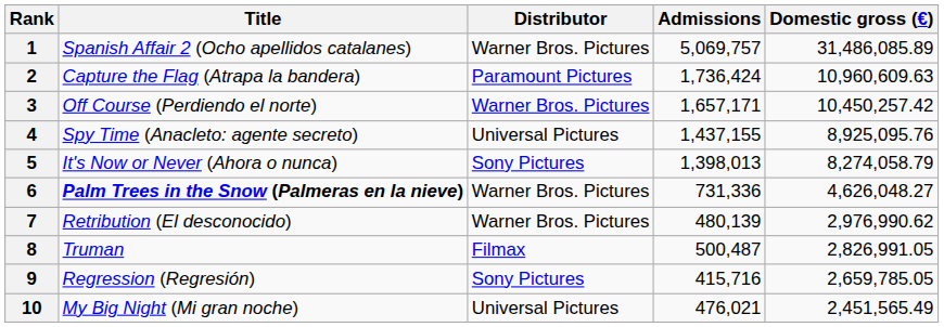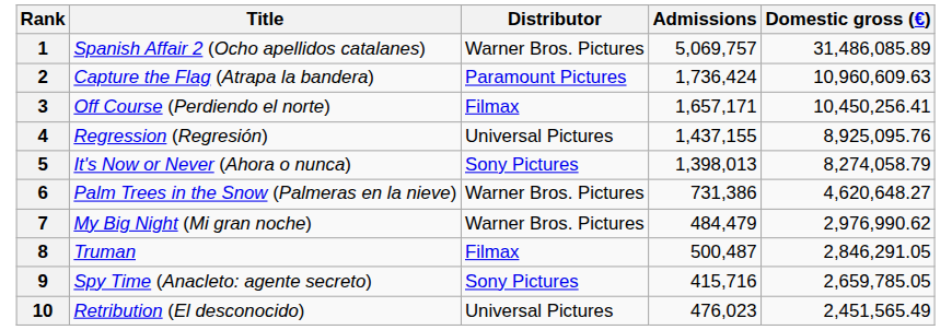 <table class="wikitable" style="margin:1em auto;">
 <tr>
 <th>Rank</th>
 <th>Title</th>
 <th>Distributor</th>
 <th>Admissions</th>
 <th>Domestic gross (<a href='#'>€</a>)</th>
 </tr>
 <tr>
 <th align = "center">1</th>
 <td><em><a href='#'>Spanish Affair 2</a></em> (<em>Ocho apellidos catalanes</em>)</td>
 <td>Warner Bros. Pictures</td>
 <td align = "right">5,069,757</td>
 <td align = "right">31,486,085.89</td>
 </tr>
 <tr>
 <th align = "center">2</th>
 <td><em><a href='#'>Capture the Flag</a></em> (<em>Atrapa la bandera</em>)</td>
 <td><a href='#'>Paramount Pictures</a></td>
 <td align = "right">1,736,424</td>
 <td align = "right">10,960,609.63</td>
 </tr>
 <tr>
 <th align = "center">3</th>
 <td><em><a href='#'>Off Course</a></em> (<em>Perdiendo el norte</em>)</td>
-<td><a href='#'>Warner Bros. Pictures</a></td>
+<td><a href='#'>Filmax</a></td>
 <td align = "right">1,657,171</td>
-<td align = "right">10,450,257.42</td>
+<td align = "right">10,450,256.41</td>
 </tr>
 <tr>
 <th align = "center">4</th>
-<td><em><a href='#'>Spy Time</a></em> (<em>Anacleto: agente secreto</em>)</td>
+<td><em><a href='#'>Regression</a></em> (<em>Regresión</em>)</td>
 <td>Universal Pictures</td>
 <td align = "right">1,437,155</td>
 <td align = "right">8,925,095.76</td>
 </tr>
 <tr>
 <th align = "center">5</th>
 <td><em><a href='#'>It's Now or Never</a></em> (<em>Ahora o nunca</em>)</td>
 <td><a href='#'>Sony Pictures</a></td>
 <td align = "right">1,398,013</td>
 <td align = "right">8,274,058.79</td>
 </tr>
 <tr>
 <th align = "center">6</th>
-<td><strong><em><a href='#'>Palm Trees in the Snow</a></em> (<em>Palmeras en la nieve</em>)</strong></td>
+<td><em><a href='#'>Palm Trees in the Snow</a></em> (<em>Palmeras en la nieve</em>)</td>
 <td>Warner Bros. Pictures</td>
-<td align = "right">731,336</td>
-<td align = "right">4,626,048.27</td>
+<td align = "right">731,386</td>
+<td align = "right">4,620,648.27</td>
 </tr>
 <tr>
 <th align = "center">7</th>
-<td><em><a href='#'>Retribution</a></em> (<em>El desconocido</em>)</td>
+<td><em><a href='#'>My Big Night</a></em> (<em>Mi gran noche</em>)</td>
 <td>Warner Bros. Pictures</td>
-<td align = "right">480,139</td>
+<td align = "right">484,479</td>
 <td align = "right">2,976,990.62</td>
 </tr>
 <tr>
 <th align = "center">8</th>
 <td><em><a href='#'>Truman</a></em></td>
 <td><a href='#'>Filmax</a></td>
 <td align = "right">500,487</td>
-<td align = "right">2,826,991.05</td>
+<td align = "right">2,846,291.05</td>
 </tr>
 <tr>
 <th align = "center">9</th>
-<td><em><a href='#'>Regression</a></em> (<em>Regresión</em>)</td>
+<td><em><a href='#'>Spy Time</a></em> (<em>Anacleto: agente secreto</em>)</td>
 <td><a href='#'>Sony Pictures</a></td>
 <td align = "right">415,716</td>
 <td align = "right">2,659,785.05</td>
 </tr>
 <tr>
 <th align = "center">10</th>
-<td><em><a href='#'>My Big Night</a></em> (<em>Mi gran noche</em>)</td>
+<td><em><a href='#'>Retribution</a></em> (<em>El desconocido</em>)</td>
 <td>Universal Pictures</td>
-<td align = "right">476,021</td>
+<td align = "right">476,023</td>
 <td align = "right">2,451,565.49</td>
 </tr>
 </table>
